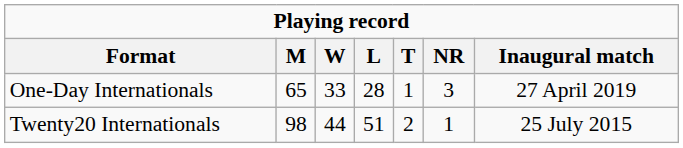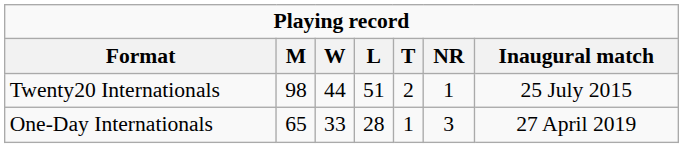 <table class="wikitable" style="text-align: center; width: 500px;">
 <tr>
 <td colspan=7 align="center"><strong>Playing record</strong></td>
 </tr>
 <tr>
 <th>Format</th>
 <th>M</th>
 <th>W</th>
 <th>L</th>
 <th>T</th>
 <th>NR</th>
 <th>Inaugural match</th>
 </tr>
 <tr>
+<td align="left">Twenty20 Internationals</td>
+<td>98</td>
+<td>44</td>
+<td>51</td>
+<td>2</td>
+<td>1</td>
+<td>25 July 2015</td>
+</tr>
+<tr>
 <td align="left">One-Day Internationals</td>
 <td>65</td>
 <td>33</td>
 <td>28</td>
 <td>1</td>
 <td>3</td>
 <td>27 April 2019</td>
 </tr>
-<tr>
-<td align="left">Twenty20 Internationals</td>
-<td>98</td>
-<td>44</td>
-<td>51</td>
-<td>2</td>
-<td>1</td>
-<td>25 July 2015</td>
-</tr>
 </table>
